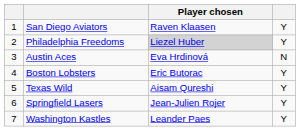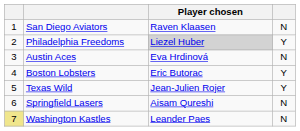 <table class="wikitable" style="text-align:left">
 <tr>
 <th width="25px"></th>
 <th width="200px"></th>
 <th width="200px">Player chosen</th>
 <th width="30px"></th>
 </tr>
 <tr>
 <td style="text-align:center">1</td>
 <td><a href='#'>San Diego Aviators</a></td>
 <td><a href='#'>Raven Klaasen</a></td>
-<td style="text-align:center">Y</td>
+<td style="text-align:center">N</td>
 </tr>
 <tr>
 <td style="text-align:center">2</td>
 <td><a href='#'>Philadelphia Freedoms</a></td>
 <td style="background: lightgrey;"><a href='#'>Liezel Huber</a></td>
 <td style="text-align:center">Y</td>
 </tr>
 <tr>
 <td style="text-align:center">3</td>
 <td><a href='#'>Austin Aces</a></td>
 <td><a href='#'>Eva Hrdinová</a></td>
 <td style="text-align:center">N</td>
 </tr>
 <tr>
 <td style="text-align:center">4</td>
 <td><a href='#'>Boston Lobsters</a></td>
 <td><a href='#'>Eric Butorac</a></td>
 <td style="text-align:center">Y</td>
 </tr>
 <tr>
 <td style="text-align:center">5</td>
 <td><a href='#'>Texas Wild</a></td>
-<td><a href='#'>Aisam Qureshi</a></td>
+<td><a href='#'>Jean-Julien Rojer</a></td>
 <td style="text-align:center">Y</td>
 </tr>
 <tr>
 <td style="text-align:center">6</td>
 <td><a href='#'>Springfield Lasers</a></td>
-<td><a href='#'>Jean-Julien Rojer</a></td>
-<td style="text-align:center">Y</td>
+<td><a href='#'>Aisam Qureshi</a></td>
+<td style="text-align:center">N</td>
 </tr>
 <tr>
-<td style="text-align:center">7</td>
+<td style="background: khaki; text-align:center">7</td>
 <td><a href='#'>Washington Kastles</a></td>
 <td><a href='#'>Leander Paes</a></td>
-<td style="text-align:center">Y</td>
+<td style="text-align:center">N</td>
 </tr>
 </table>
